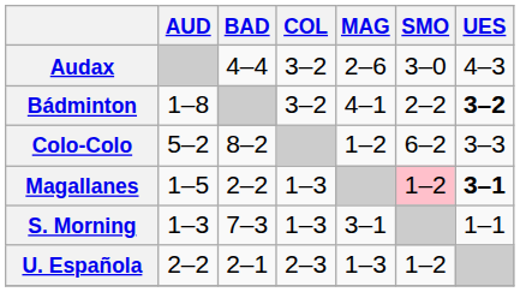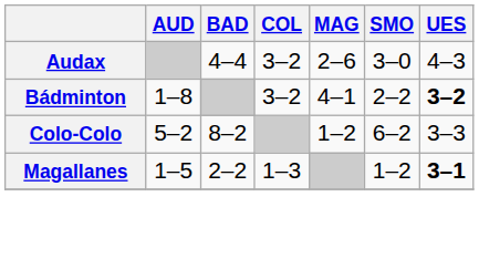 <table class="wikitable" style="text-align:center">
 <tr>
 <th width="90"> </th>
 <th width="30"><small><a href='#'>AUD</a></small></th>
 <th width="30"><small><a href='#'>BAD</a></small></th>
 <th width="30"><small><a href='#'>COL</a></small></th>
 <th width="30"><small><a href='#'>MAG</a></small></th>
 <th width="30"><small><a href='#'>SMO</a></small></th>
 <th width="30"><small><a href='#'>UES</a></small></th>
 </tr>
 <tr>
 <th><small><a href='#'>Audax</a></small></th>
 <td bgcolor="#CCCCCC"></td>
 <td>4–4</td>
 <td>3–2</td>
 <td>2–6</td>
 <td>3–0</td>
 <td>4–3</td>
 </tr>
 <tr>
 <th><small><a href='#'>Bádminton</a></small></th>
 <td>1–8</td>
 <td bgcolor="#CCCCCC"></td>
 <td>3–2</td>
 <td>4–1</td>
 <td>2–2</td>
 <td><strong>3–2</strong></td>
 </tr>
 <tr>
 <th><small><a href='#'>Colo-Colo</a></small></th>
 <td>5–2</td>
 <td>8–2</td>
 <td bgcolor="#CCCCCC"></td>
 <td>1–2</td>
 <td>6–2</td>
 <td>3–3</td>
 </tr>
 <tr>
 <th><small><a href='#'>Magallanes</a></small></th>
 <td>1–5</td>
 <td>2–2</td>
 <td>1–3</td>
 <td bgcolor="#CCCCCC"></td>
-<td style="background: pink;">1–2</td>
+<td>1–2</td>
 <td><strong>3–1</strong></td>
-</tr>
-<tr>
-<th><small><a href='#'>S. Morning</a></small></th>
-<td>1–3</td>
-<td>7–3</td>
-<td>1–3</td>
-<td>3–1</td>
-<td bgcolor="#CCCCCC"></td>
-<td>1–1</td>
-</tr>
-<tr>
-<th><small><a href='#'>U. Española</a></small></th>
-<td>2–2</td>
-<td>2–1</td>
-<td>2–3</td>
-<td>1–3</td>
-<td>1–2</td>
-<td bgcolor="#CCCCCC"></td>
 </tr>
 <tr>
 </tr>
 </table>
